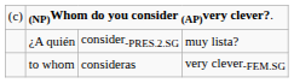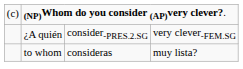 <table class="wikitable">
 <tr>
 <td>(c)</td>
 <td colspan= "3"><strong><sub>(NP)</sub>Whom do you consider <sub>(AP)</sub>very clever?</strong>.</td>
 </tr>
 <tr>
 <td></td>
 <td>¿A quién</td>
 <td>consider<sub>-PRES.2.SG</sub></td>
-<td>muy lista?</td>
+<td>very clever<sub>-FEM.SG</sub></td>
 </tr>
 <tr>
 <td></td>
 <td>to whom</td>
 <td>consideras</td>
-<td>very clever<sub>-FEM.SG</sub></td>
+<td>muy lista?</td>
 </tr>
 </table>
